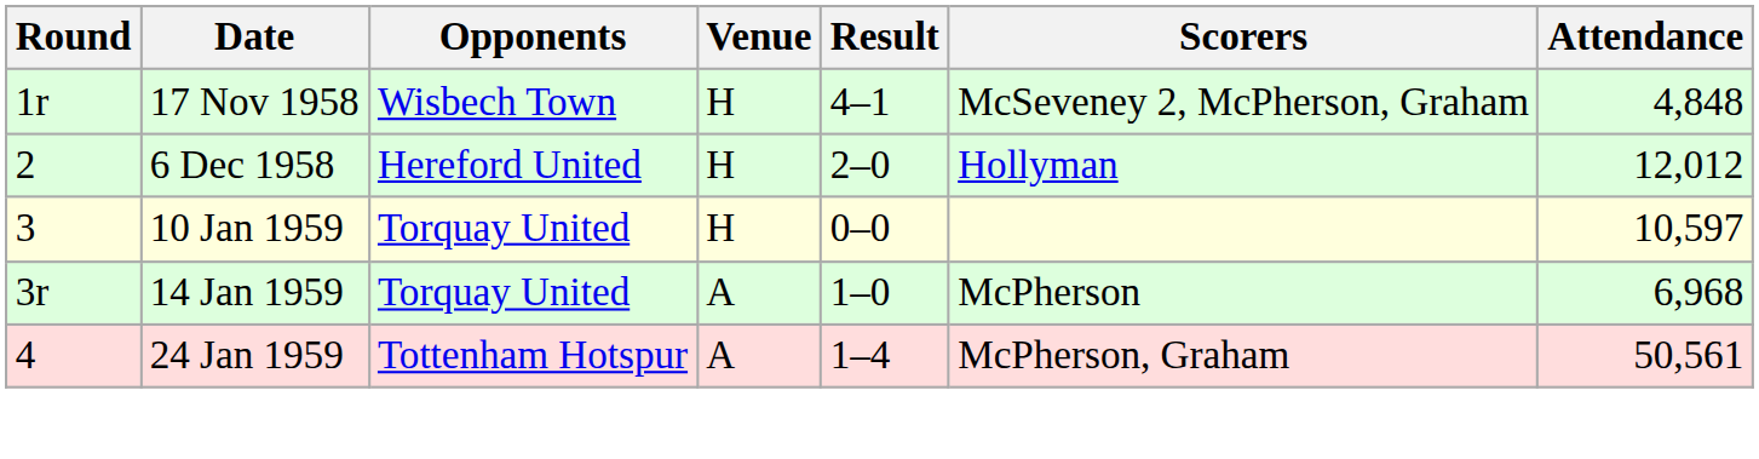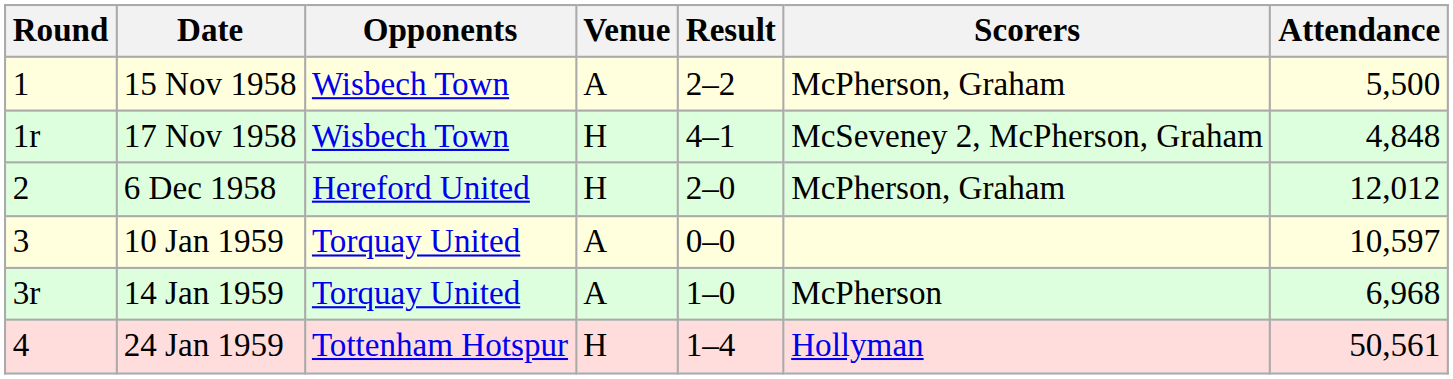 <table class="wikitable">
 <tr>
 <th>Round</th>
 <th>Date</th>
 <th>Opponents</th>
 <th>Venue</th>
 <th>Result</th>
 <th>Scorers</th>
 <th>Attendance</th>
+</tr>
+<tr bgcolor="#ffffdd">
+<td>1</td>
+<td>15 Nov 1958</td>
+<td><a href='#'>Wisbech Town</a></td>
+<td>A</td>
+<td>2–2</td>
+<td>McPherson, Graham</td>
+<td align="right">5,500</td>
 </tr>
 <tr bgcolor="#ddffdd">
 <td>1r</td>
 <td>17 Nov 1958</td>
 <td><a href='#'>Wisbech Town</a></td>
 <td>H</td>
 <td>4–1</td>
 <td>McSeveney 2, McPherson, Graham</td>
 <td align="right">4,848</td>
 </tr>
 <tr bgcolor="#ddffdd">
 <td>2</td>
 <td>6 Dec 1958</td>
 <td><a href='#'>Hereford United</a></td>
 <td>H</td>
 <td>2–0</td>
-<td><a href='#'>Hollyman</a></td>
+<td>McPherson, Graham</td>
 <td align="right">12,012</td>
 </tr>
 <tr bgcolor="#ffffdd">
 <td>3</td>
 <td>10 Jan 1959</td>
 <td><a href='#'>Torquay United</a></td>
-<td>H</td>
+<td>A</td>
 <td>0–0</td>
 <td></td>
 <td align="right">10,597</td>
 </tr>
 <tr bgcolor="#ddffdd">
 <td>3r</td>
 <td>14 Jan 1959</td>
 <td><a href='#'>Torquay United</a></td>
 <td>A</td>
 <td>1–0</td>
 <td>McPherson</td>
 <td align="right">6,968</td>
 </tr>
 <tr bgcolor="#ffdddd">
 <td>4</td>
 <td>24 Jan 1959</td>
 <td><a href='#'>Tottenham Hotspur</a></td>
-<td>A</td>
+<td>H</td>
 <td>1–4</td>
-<td>McPherson, Graham</td>
+<td><a href='#'>Hollyman</a></td>
 <td align="right">50,561</td>
 </tr>
 </table>
